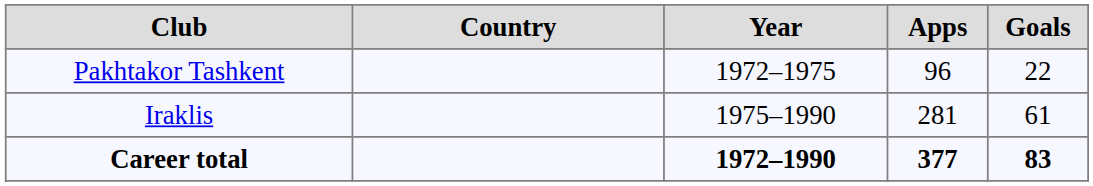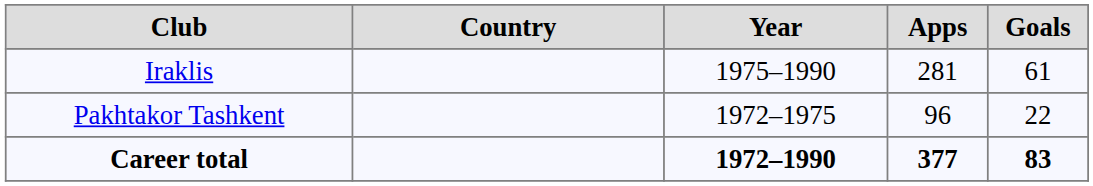 <table align="center" bgcolor="#f7f8ff" cellpadding="3" cellspacing="0" border="1" style="font-size: 95%; border: gray solid 1px; border-collapse: collapse;">
 <tr align="center" style="color:black;" bgcolor="#dddddd">
 <th width="190">Club</th>
 <th width="170">Country</th>
 <th width="120">Year</th>
 <th width="50">Apps</th>
 <th width="50">Goals</th>
 </tr>
 <tr align=center>
+<td><a href='#'>Iraklis</a></td>
+<td></td>
+<td>1975–1990</td>
+<td>281</td>
+<td>61</td>
+</tr>
+<tr align=center>
 <td><a href='#'>Pakhtakor Tashkent</a></td>
 <td></td>
 <td>1972–1975</td>
 <td>96</td>
 <td>22</td>
-</tr>
-<tr align=center>
-<td><a href='#'>Iraklis</a></td>
-<td></td>
-<td>1975–1990</td>
-<td>281</td>
-<td>61</td>
 </tr>
 <tr align=center>
 <td><strong>Career total</strong></td>
 <td></td>
 <td><strong>1972–1990</strong></td>
 <td><strong>377</strong></td>
 <td><strong>83</strong></td>
 </tr>
 </table>
